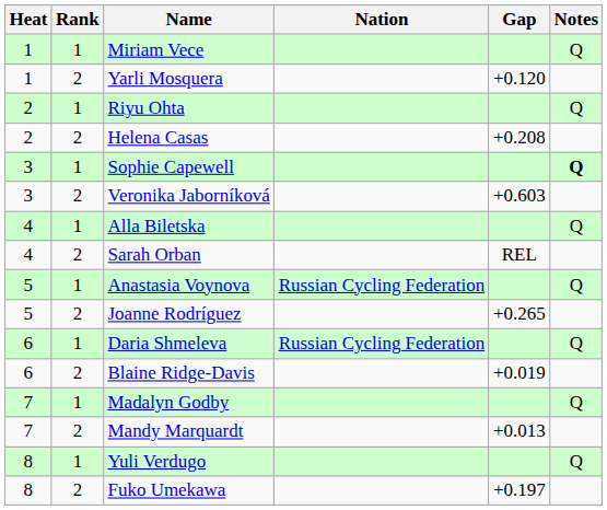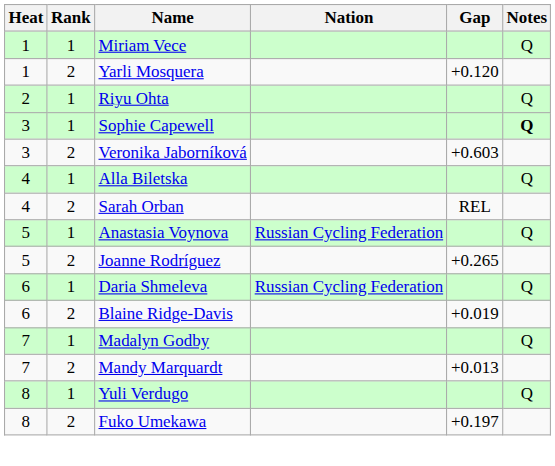 <table class="wikitable sortable" style="text-align:center">
 <tr>
 <th>Heat</th>
 <th>Rank</th>
 <th>Name</th>
 <th>Nation</th>
 <th>Gap</th>
 <th>Notes</th>
 </tr>
 <tr bgcolor=ccffcc>
 <td>1</td>
 <td>1</td>
 <td align=left><a href='#'>Miriam Vece</a></td>
 <td align=left></td>
 <td></td>
 <td>Q</td>
 </tr>
 <tr>
 <td>1</td>
 <td>2</td>
 <td align=left><a href='#'>Yarli Mosquera</a></td>
 <td align=left></td>
 <td>+0.120</td>
 <td></td>
 </tr>
 <tr bgcolor=ccffcc>
 <td>2</td>
 <td>1</td>
 <td align=left><a href='#'>Riyu Ohta</a></td>
 <td align=left></td>
 <td></td>
 <td>Q</td>
-</tr>
-<tr>
-<td>2</td>
-<td>2</td>
-<td align=left><a href='#'>Helena Casas</a></td>
-<td align=left></td>
-<td>+0.208</td>
-<td></td>
 </tr>
 <tr bgcolor=ccffcc>
 <td>3</td>
 <td>1</td>
 <td align=left><a href='#'>Sophie Capewell</a></td>
 <td align=left></td>
 <td></td>
 <td><strong>Q</strong></td>
 </tr>
 <tr>
 <td>3</td>
 <td>2</td>
 <td align=left><a href='#'>Veronika Jaborníková</a></td>
 <td align=left></td>
 <td>+0.603</td>
 <td></td>
 </tr>
 <tr bgcolor=ccffcc>
 <td>4</td>
 <td>1</td>
 <td align=left><a href='#'>Alla Biletska</a></td>
 <td align=left></td>
 <td></td>
 <td>Q</td>
 </tr>
 <tr>
 <td>4</td>
 <td>2</td>
 <td align=left><a href='#'>Sarah Orban</a></td>
 <td align=left></td>
 <td>REL</td>
 <td></td>
 </tr>
 <tr bgcolor=ccffcc>
 <td>5</td>
 <td>1</td>
 <td align=left><a href='#'>Anastasia Voynova</a></td>
 <td align=left><a href='#'>Russian Cycling Federation</a></td>
 <td></td>
 <td>Q</td>
 </tr>
 <tr>
 <td>5</td>
 <td>2</td>
 <td align=left><a href='#'>Joanne Rodríguez</a></td>
 <td align=left></td>
 <td>+0.265</td>
 <td></td>
 </tr>
 <tr bgcolor=ccffcc>
 <td>6</td>
 <td>1</td>
 <td align=left><a href='#'>Daria Shmeleva</a></td>
 <td align=left><a href='#'>Russian Cycling Federation</a></td>
 <td></td>
 <td>Q</td>
 </tr>
 <tr>
 <td>6</td>
 <td>2</td>
 <td align=left><a href='#'>Blaine Ridge-Davis</a></td>
 <td align=left></td>
 <td>+0.019</td>
 <td></td>
 </tr>
 <tr bgcolor=ccffcc>
 <td>7</td>
 <td>1</td>
 <td align=left><a href='#'>Madalyn Godby</a></td>
 <td align=left></td>
 <td></td>
 <td>Q</td>
 </tr>
 <tr>
 <td>7</td>
 <td>2</td>
 <td align=left><a href='#'>Mandy Marquardt</a></td>
 <td align=left></td>
 <td>+0.013</td>
 <td></td>
 </tr>
 <tr bgcolor=ccffcc>
 <td>8</td>
 <td>1</td>
 <td align=left><a href='#'>Yuli Verdugo</a></td>
 <td align=left></td>
 <td></td>
 <td>Q</td>
 </tr>
 <tr>
 <td>8</td>
 <td>2</td>
 <td align=left><a href='#'>Fuko Umekawa</a></td>
 <td align=left></td>
 <td>+0.197</td>
 <td></td>
 </tr>
 </table>
